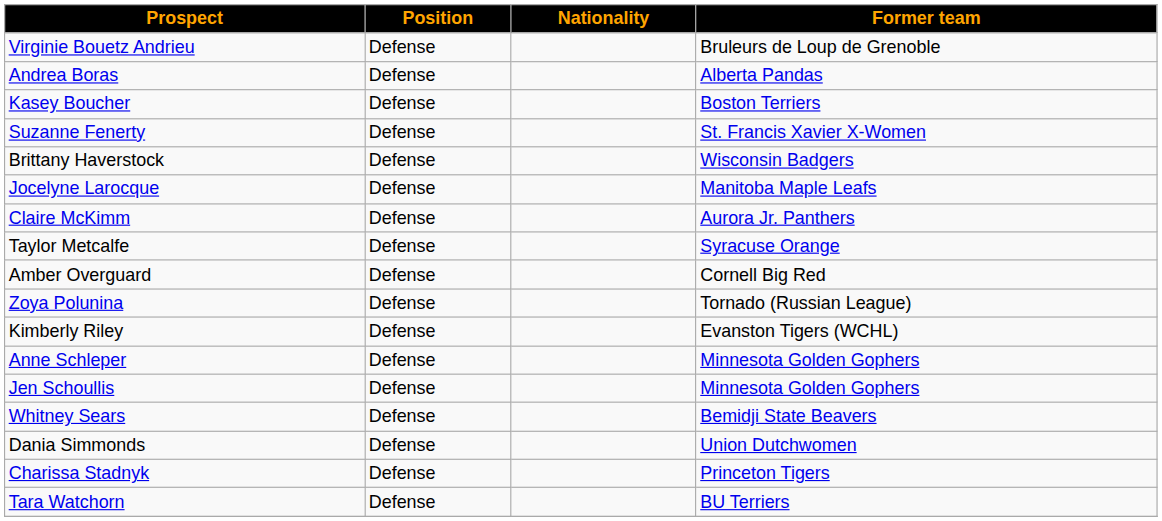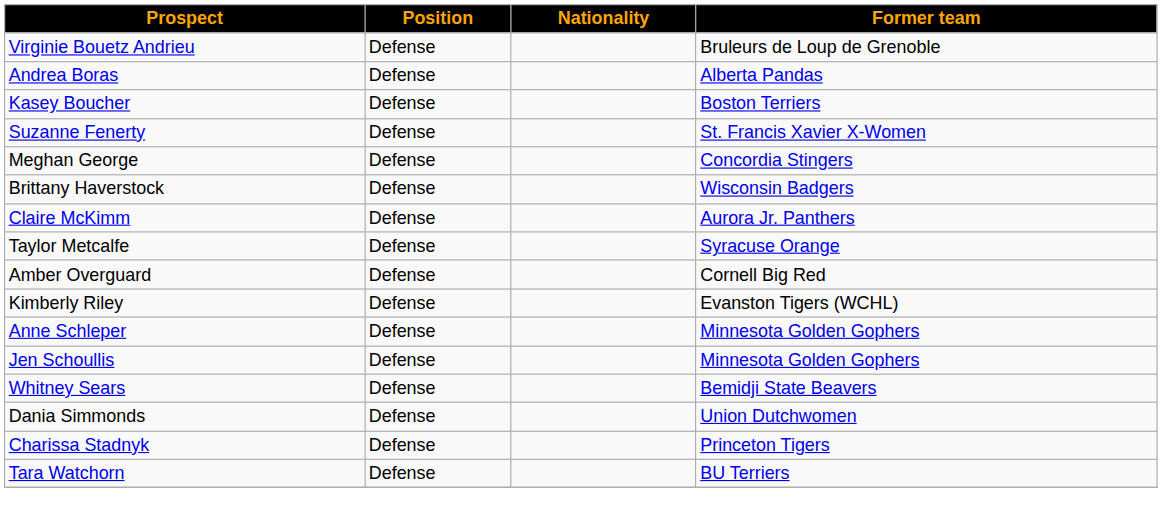 <table class="wikitable" width="65%">
 <tr align="center"  style="background:black;color:orange;">
 <td><strong>Prospect</strong></td>
 <td><strong>Position</strong></td>
 <td><strong>Nationality</strong></td>
 <td><strong>Former team</strong></td>
 </tr>
 <tr>
 <td><a href='#'>Virginie Bouetz Andrieu</a></td>
 <td>Defense</td>
 <td></td>
 <td>Bruleurs de Loup de Grenoble</td>
 </tr>
 <tr>
 <td><a href='#'>Andrea Boras</a></td>
 <td>Defense</td>
 <td></td>
 <td><a href='#'>Alberta Pandas</a></td>
 </tr>
 <tr>
 <td><a href='#'>Kasey Boucher</a></td>
 <td>Defense</td>
 <td></td>
 <td><a href='#'>Boston Terriers</a></td>
 </tr>
 <tr>
 <td><a href='#'>Suzanne Fenerty</a></td>
 <td>Defense</td>
 <td></td>
 <td><a href='#'>St. Francis Xavier X-Women</a></td>
 </tr>
 <tr>
+<td>Meghan George</td>
+<td>Defense</td>
+<td></td>
+<td><a href='#'>Concordia Stingers</a></td>
+</tr>
+<tr>
 <td>Brittany Haverstock</td>
 <td>Defense</td>
 <td></td>
 <td><a href='#'>Wisconsin Badgers</a></td>
-</tr>
-<tr>
-<td><a href='#'>Jocelyne Larocque</a></td>
-<td>Defense</td>
-<td></td>
-<td><a href='#'>Manitoba Maple Leafs</a></td>
 </tr>
 <tr>
 <td><a href='#'>Claire McKimm</a></td>
 <td>Defense</td>
 <td></td>
 <td><a href='#'>Aurora Jr. Panthers</a></td>
 </tr>
 <tr>
 <td>Taylor Metcalfe</td>
 <td>Defense</td>
 <td></td>
 <td><a href='#'>Syracuse Orange</a></td>
 </tr>
 <tr>
 <td>Amber Overguard</td>
 <td>Defense</td>
 <td></td>
 <td>Cornell Big Red</td>
-</tr>
-<tr>
-<td><a href='#'>Zoya Polunina</a></td>
-<td>Defense</td>
-<td></td>
-<td>Tornado (Russian League)</td>
 </tr>
 <tr>
 <td>Kimberly Riley</td>
 <td>Defense</td>
 <td></td>
 <td>Evanston Tigers (WCHL)</td>
 </tr>
 <tr>
 <td><a href='#'>Anne Schleper</a></td>
 <td>Defense</td>
 <td></td>
 <td><a href='#'>Minnesota Golden Gophers</a></td>
 </tr>
 <tr>
 <td><a href='#'>Jen Schoullis</a></td>
 <td>Defense</td>
 <td></td>
 <td><a href='#'>Minnesota Golden Gophers</a></td>
 </tr>
 <tr>
 <td><a href='#'>Whitney Sears</a></td>
 <td>Defense</td>
 <td></td>
 <td><a href='#'>Bemidji State Beavers</a></td>
 </tr>
 <tr>
 <td>Dania Simmonds</td>
 <td>Defense</td>
 <td></td>
 <td><a href='#'>Union Dutchwomen</a></td>
 </tr>
 <tr>
 <td><a href='#'>Charissa Stadnyk</a></td>
 <td>Defense</td>
 <td></td>
 <td><a href='#'>Princeton Tigers</a></td>
 </tr>
 <tr>
 <td><a href='#'>Tara Watchorn</a></td>
 <td>Defense</td>
 <td></td>
 <td><a href='#'>BU Terriers</a></td>
 </tr>
 <tr>
 </tr>
 </table>
